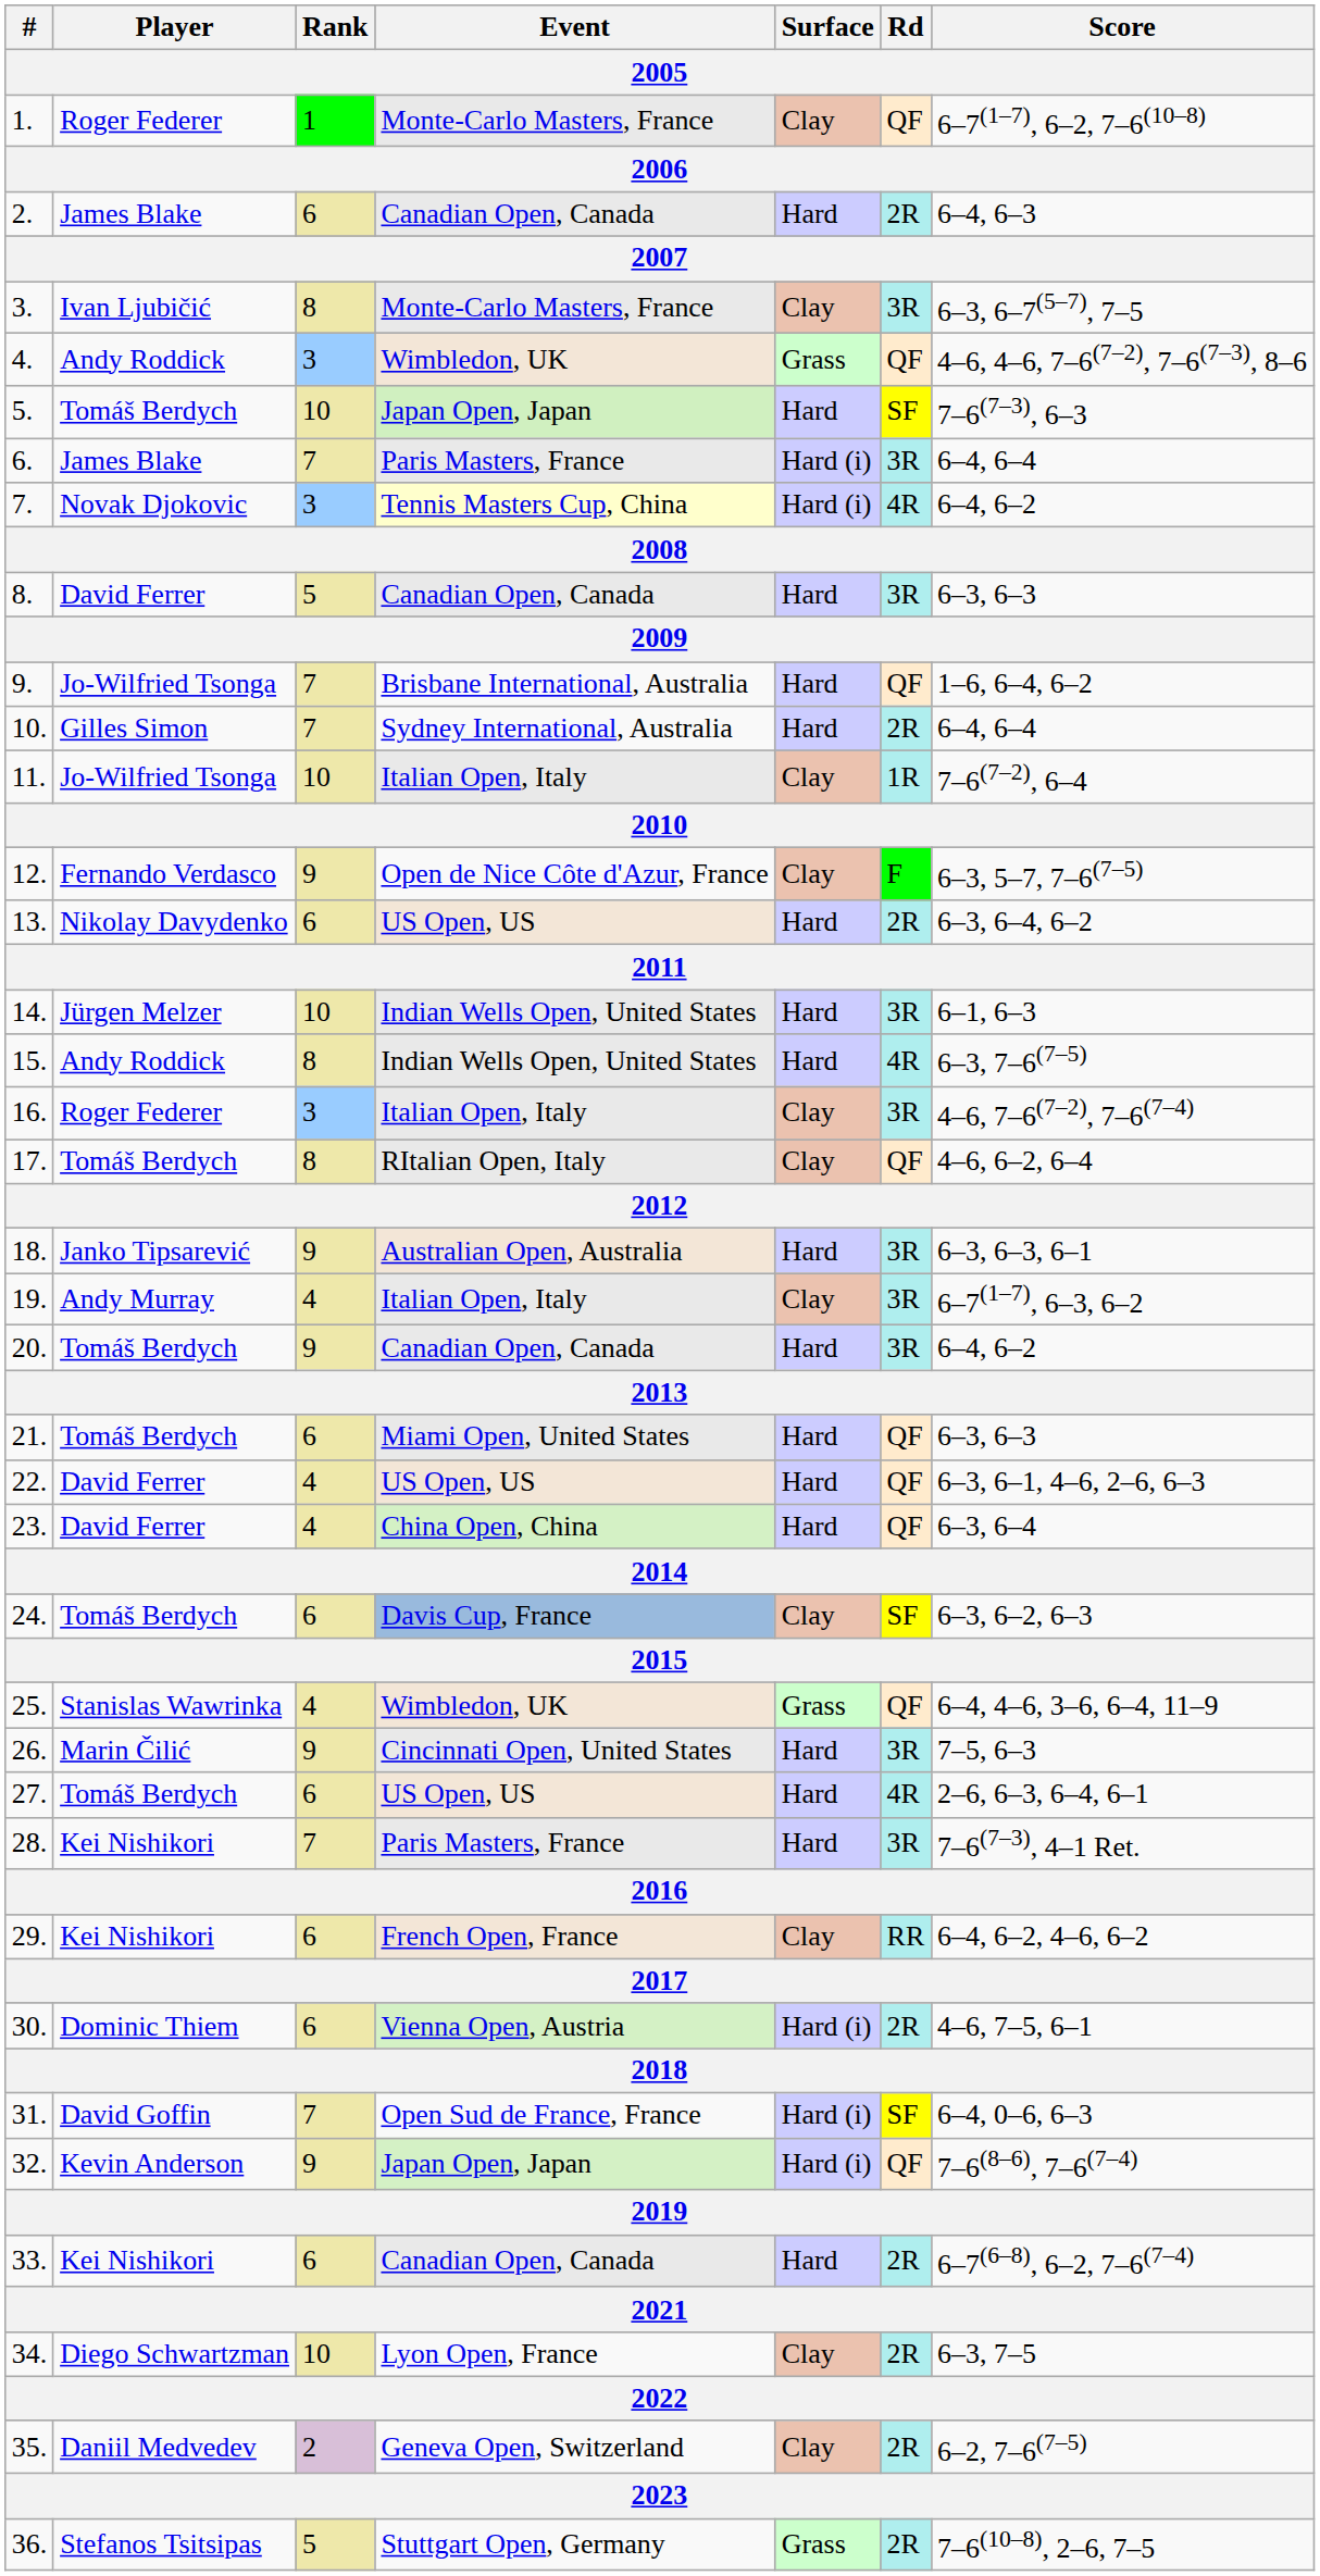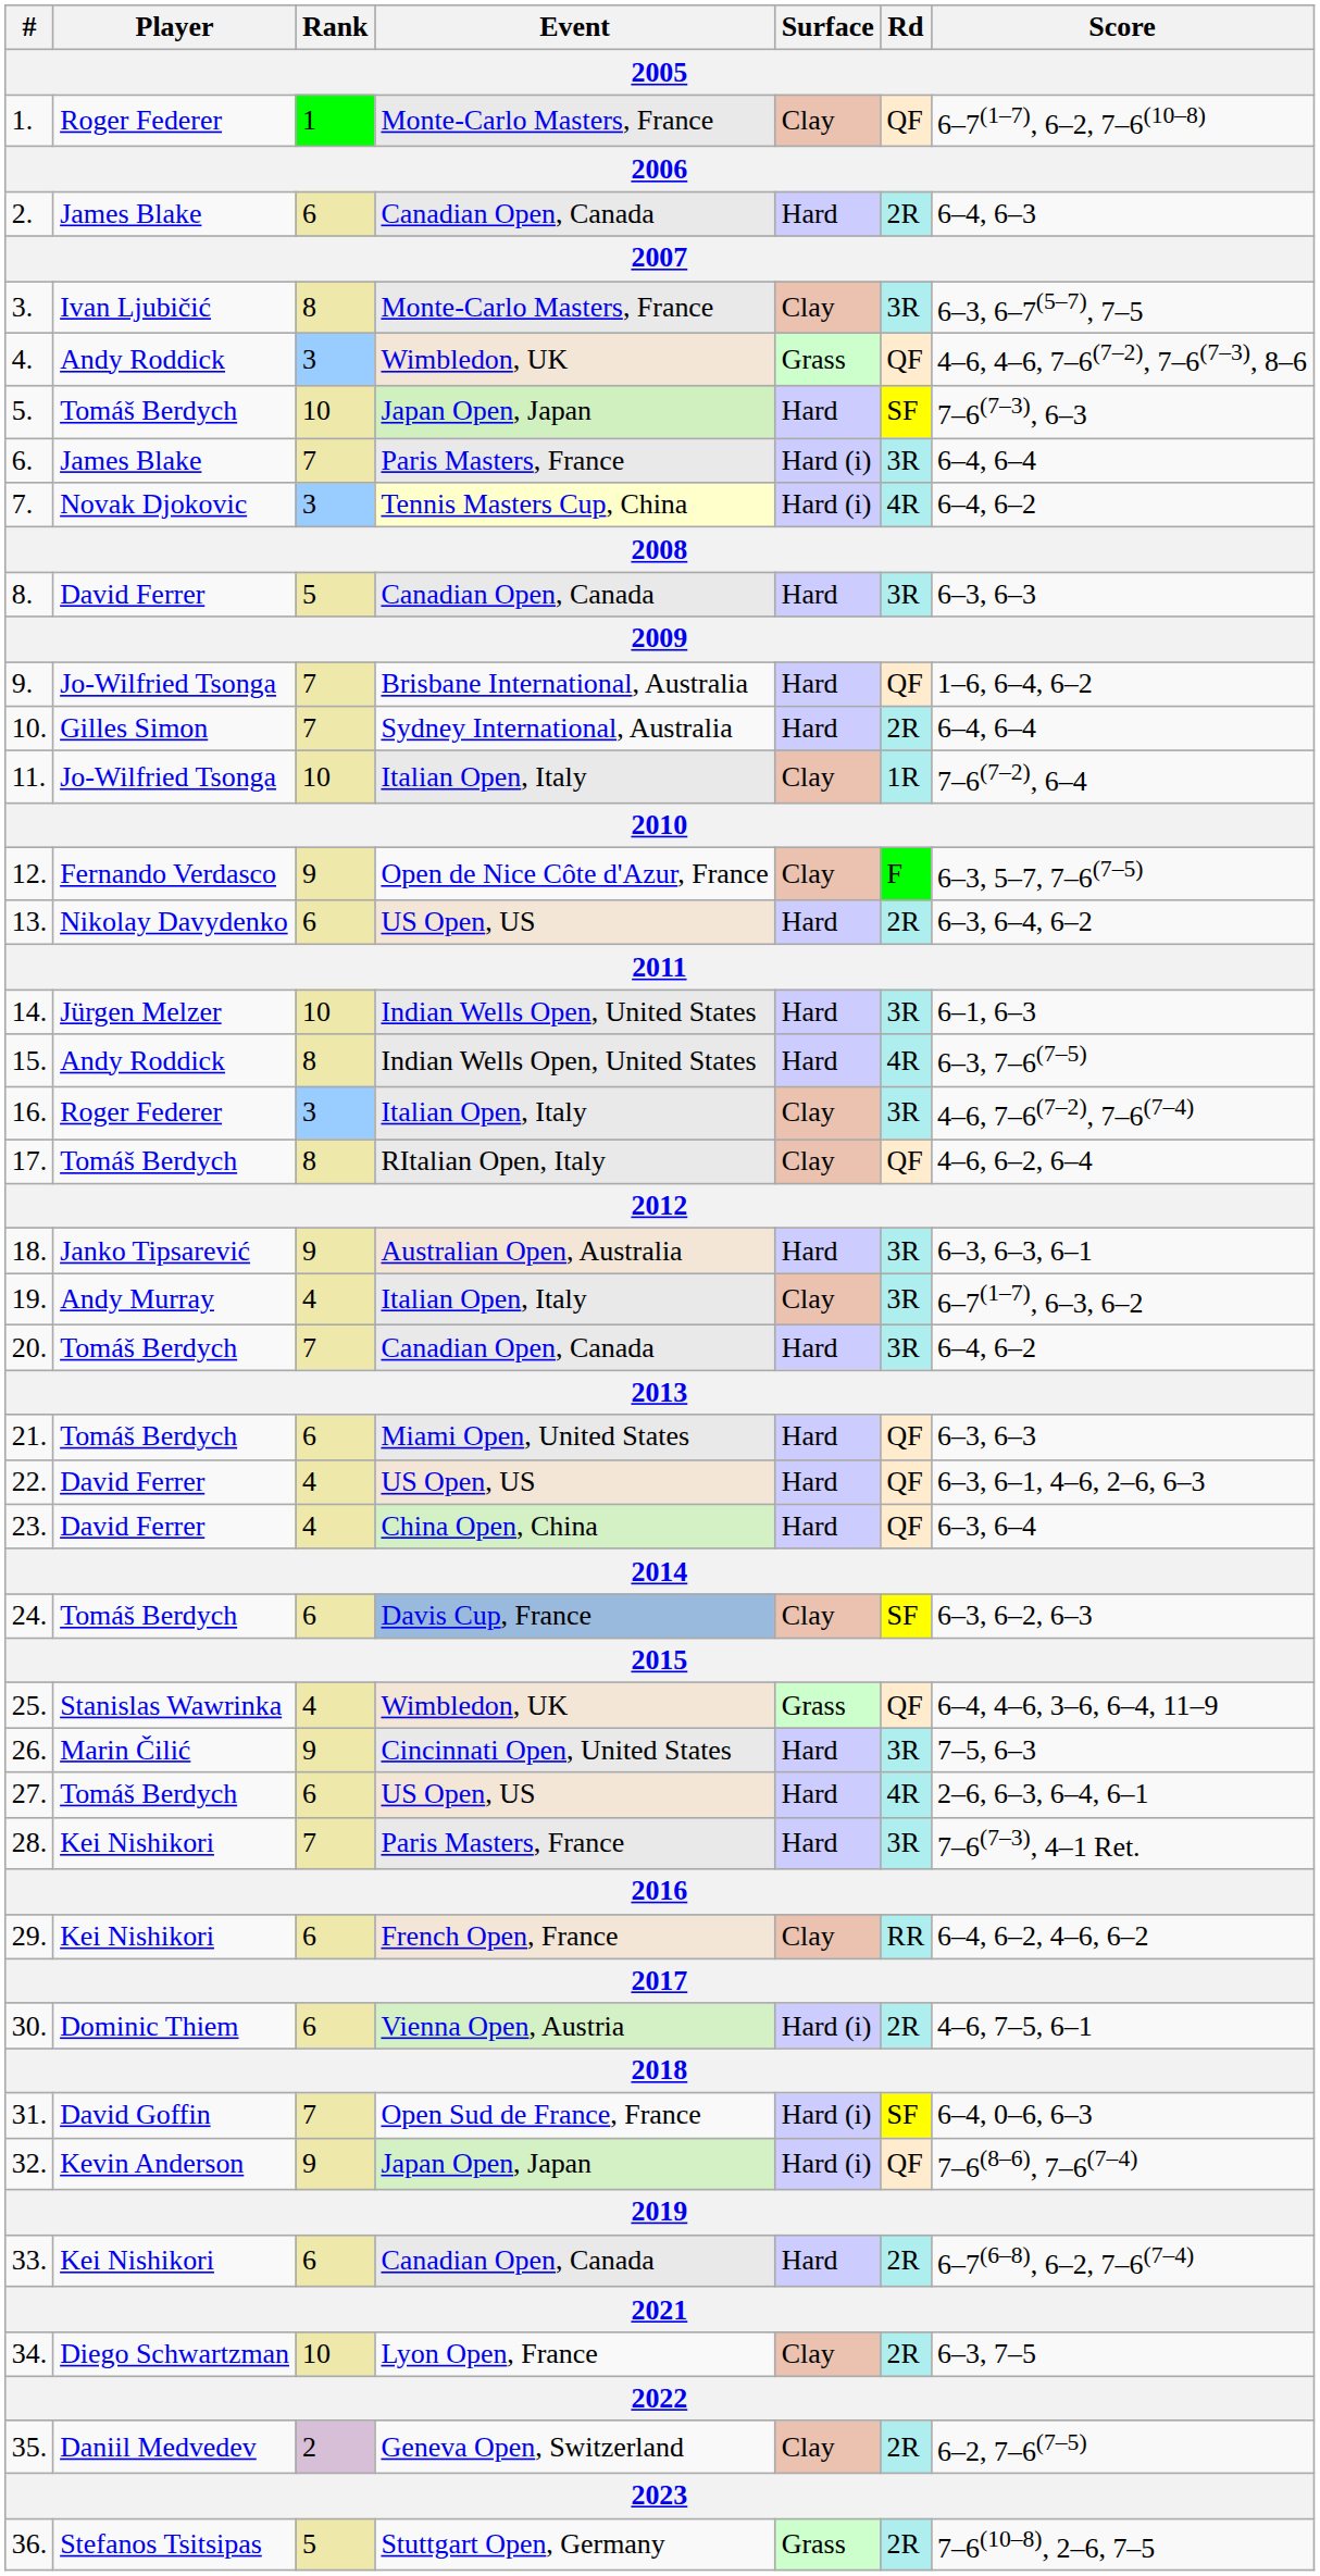 <table class="wikitable sortable">
 <tr>
 <th>#</th>
 <th>Player</th>
 <th>Rank</th>
 <th>Event</th>
 <th>Surface</th>
 <th class=unsortable>Rd</th>
 <th class=unsortable>Score</th>
 </tr>
 <tr>
 <th colspan=7><a href='#'>2005</a></th>
 </tr>
 <tr>
 <td>1.</td>
 <td> <a href='#'>Roger Federer</a></td>
 <td bgcolor=lime>1</td>
 <td bgcolor=e9e9e9><a href='#'>Monte-Carlo Masters</a>, France</td>
 <td bgcolor=EBC2AF>Clay</td>
 <td bgcolor=ffebcd>QF</td>
 <td>6–7<sup>(1–7)</sup>, 6–2, 7–6<sup>(10–8)</sup></td>
 </tr>
 <tr>
 <th colspan=7><a href='#'>2006</a></th>
 </tr>
 <tr>
 <td>2.</td>
 <td> <a href='#'>James Blake</a></td>
 <td bgcolor=EEE8AA>6</td>
 <td bgcolor=e9e9e9><a href='#'>Canadian Open</a>, Canada</td>
 <td style="background:#ccf;">Hard</td>
 <td bgcolor=afeeee>2R</td>
 <td>6–4, 6–3</td>
 </tr>
 <tr>
 <th colspan=7><a href='#'>2007</a></th>
 </tr>
 <tr>
 <td>3.</td>
 <td> <a href='#'>Ivan Ljubičić</a></td>
 <td bgcolor=EEE8AA>8</td>
 <td bgcolor=e9e9e9><a href='#'>Monte-Carlo Masters</a>, France</td>
 <td bgcolor=EBC2AF>Clay</td>
 <td bgcolor=afeeee>3R</td>
 <td>6–3, 6–7<sup>(5–7)</sup>, 7–5</td>
 </tr>
 <tr>
 <td>4.</td>
 <td> <a href='#'>Andy Roddick</a></td>
 <td style="background:#9cf;">3</td>
 <td bgcolor=f3e6d7><a href='#'>Wimbledon</a>, UK</td>
 <td style="background:#cfc;">Grass</td>
 <td bgcolor=ffebcd>QF</td>
 <td>4–6, 4–6, 7–6<sup>(7–2)</sup>, 7–6<sup>(7–3)</sup>, 8–6</td>
 </tr>
 <tr>
 <td>5.</td>
 <td> <a href='#'>Tomáš Berdych</a></td>
 <td bgcolor=EEE8AA>10</td>
 <td bgcolor=d0f0c0><a href='#'>Japan Open</a>, Japan</td>
 <td style="background:#ccf;">Hard</td>
 <td style="background:yellow;">SF</td>
 <td>7–6<sup>(7–3)</sup>, 6–3</td>
 </tr>
 <tr>
 <td>6.</td>
 <td> <a href='#'>James Blake</a></td>
 <td bgcolor=EEE8AA>7</td>
 <td bgcolor=e9e9e9><a href='#'>Paris Masters</a>, France</td>
 <td style="background:#ccf;">Hard (i)</td>
 <td bgcolor=afeeee>3R</td>
 <td>6–4, 6–4</td>
 </tr>
 <tr>
 <td>7.</td>
 <td> <a href='#'>Novak Djokovic</a></td>
 <td style="background:#9cf;">3</td>
 <td style="background:#ffc;"><a href='#'>Tennis Masters Cup</a>, China</td>
 <td style="background:#ccf;">Hard (i)</td>
 <td bgcolor=afeeee>4R</td>
 <td>6–4, 6–2</td>
 </tr>
 <tr>
 <th colspan=7><a href='#'>2008</a></th>
 </tr>
 <tr>
 <td>8.</td>
 <td> <a href='#'>David Ferrer</a></td>
 <td bgcolor=EEE8AA>5</td>
 <td bgcolor=e9e9e9><a href='#'>Canadian Open</a>, Canada</td>
 <td style="background:#ccf;">Hard</td>
 <td bgcolor=afeeee>3R</td>
 <td>6–3, 6–3</td>
 </tr>
 <tr>
 <th colspan=7><a href='#'>2009</a></th>
 </tr>
 <tr>
 <td>9.</td>
 <td> <a href='#'>Jo-Wilfried Tsonga</a></td>
 <td bgcolor=EEE8AA>7</td>
 <td><a href='#'>Brisbane International</a>, Australia</td>
 <td style="background:#ccf;">Hard</td>
 <td bgcolor=ffebcd>QF</td>
 <td>1–6, 6–4, 6–2</td>
 </tr>
 <tr>
 <td>10.</td>
 <td> <a href='#'>Gilles Simon</a></td>
 <td bgcolor=EEE8AA>7</td>
 <td><a href='#'>Sydney International</a>, Australia</td>
 <td style="background:#ccf;">Hard</td>
 <td bgcolor=afeeee>2R</td>
 <td>6–4, 6–4</td>
 </tr>
 <tr>
 <td>11.</td>
 <td> <a href='#'>Jo-Wilfried Tsonga</a></td>
 <td bgcolor=EEE8AA>10</td>
 <td bgcolor=e9e9e9><a href='#'>Italian Open</a>, Italy</td>
 <td bgcolor=EBC2AF>Clay</td>
 <td bgcolor=afeeee>1R</td>
 <td>7–6<sup>(7–2)</sup>, 6–4</td>
 </tr>
 <tr>
 <th colspan=7><a href='#'>2010</a></th>
 </tr>
 <tr>
 <td>12.</td>
 <td> <a href='#'>Fernando Verdasco</a></td>
 <td bgcolor=EEE8AA>9</td>
 <td><a href='#'>Open de Nice Côte d'Azur</a>, France</td>
 <td bgcolor=EBC2AF>Clay</td>
 <td bgcolor=lime>F</td>
 <td>6–3, 5–7, 7–6<sup>(7–5)</sup></td>
 </tr>
 <tr>
 <td>13.</td>
 <td> <a href='#'>Nikolay Davydenko</a></td>
 <td bgcolor=EEE8AA>6</td>
 <td bgcolor=f3e6d7><a href='#'>US Open</a>, US</td>
 <td style="background:#ccf;">Hard</td>
 <td bgcolor=afeeee>2R</td>
 <td>6–3, 6–4, 6–2</td>
 </tr>
 <tr>
 <th colspan=7><a href='#'>2011</a></th>
 </tr>
 <tr>
 <td>14.</td>
 <td> <a href='#'>Jürgen Melzer</a></td>
 <td bgcolor=EEE8AA>10</td>
 <td bgcolor=e9e9e9><a href='#'>Indian Wells Open</a>, United States</td>
 <td style="background:#ccf;">Hard</td>
 <td bgcolor=afeeee>3R</td>
 <td>6–1, 6–3</td>
 </tr>
 <tr>
 <td>15.</td>
 <td> <a href='#'>Andy Roddick</a></td>
 <td bgcolor=EEE8AA>8</td>
 <td bgcolor=e9e9e9>Indian Wells Open, United States</td>
 <td style="background:#ccf;">Hard</td>
 <td bgcolor=afeeee>4R</td>
 <td>6–3, 7–6<sup>(7–5)</sup></td>
 </tr>
 <tr>
 <td>16.</td>
 <td> <a href='#'>Roger Federer</a></td>
 <td style="background:#9cf;">3</td>
 <td bgcolor=e9e9e9><a href='#'>Italian Open</a>, Italy</td>
 <td bgcolor=EBC2AF>Clay</td>
 <td bgcolor=afeeee>3R</td>
 <td>4–6, 7–6<sup>(7–2)</sup>, 7–6<sup>(7–4)</sup></td>
 </tr>
 <tr>
 <td>17.</td>
 <td> <a href='#'>Tomáš Berdych</a></td>
 <td bgcolor=EEE8AA>8</td>
 <td bgcolor=e9e9e9>RItalian Open, Italy</td>
 <td bgcolor=EBC2AF>Clay</td>
 <td bgcolor=ffebcd>QF</td>
 <td>4–6, 6–2, 6–4</td>
 </tr>
 <tr>
 <th colspan=7><a href='#'>2012</a></th>
 </tr>
 <tr>
 <td>18.</td>
 <td> <a href='#'>Janko Tipsarević</a></td>
 <td bgcolor=EEE8AA>9</td>
 <td bgcolor=f3e6d7><a href='#'>Australian Open</a>, Australia</td>
 <td style="background:#ccf;">Hard</td>
 <td bgcolor=afeeee>3R</td>
 <td>6–3, 6–3, 6–1</td>
 </tr>
 <tr>
 <td>19.</td>
 <td> <a href='#'>Andy Murray</a></td>
 <td bgcolor=EEE8AA>4</td>
 <td bgcolor=e9e9e9><a href='#'>Italian Open</a>, Italy</td>
 <td bgcolor=EBC2AF>Clay</td>
 <td bgcolor=afeeee>3R</td>
 <td>6–7<sup>(1–7)</sup>, 6–3, 6–2</td>
 </tr>
 <tr>
 <td>20.</td>
 <td> <a href='#'>Tomáš Berdych</a></td>
-<td bgcolor=EEE8AA>9</td>
+<td bgcolor=EEE8AA>7</td>
 <td bgcolor=e9e9e9><a href='#'>Canadian Open</a>, Canada</td>
 <td style="background:#ccf;">Hard</td>
 <td bgcolor=afeeee>3R</td>
 <td>6–4, 6–2</td>
 </tr>
 <tr>
 <th colspan=7><a href='#'>2013</a></th>
 </tr>
 <tr>
 <td>21.</td>
 <td> <a href='#'>Tomáš Berdych</a></td>
 <td bgcolor=EEE8AA>6</td>
 <td bgcolor=e9e9e9><a href='#'>Miami Open</a>, United States</td>
 <td style="background:#ccf;">Hard</td>
 <td bgcolor=ffebcd>QF</td>
 <td>6–3, 6–3</td>
 </tr>
 <tr>
 <td>22.</td>
 <td> <a href='#'>David Ferrer</a></td>
 <td bgcolor=EEE8AA>4</td>
 <td bgcolor=f3e6d7><a href='#'>US Open</a>, US</td>
 <td style="background:#ccf;">Hard</td>
 <td bgcolor=ffebcd>QF</td>
 <td>6–3, 6–1, 4–6, 2–6, 6–3</td>
 </tr>
 <tr>
 <td>23.</td>
 <td> <a href='#'>David Ferrer</a></td>
 <td bgcolor=EEE8AA>4</td>
 <td bgcolor=d4f1c5><a href='#'>China Open</a>, China</td>
 <td style="background:#ccf;">Hard</td>
 <td bgcolor=ffebcd>QF</td>
 <td>6–3, 6–4</td>
 </tr>
 <tr>
 <th colspan=7><a href='#'>2014</a></th>
 </tr>
 <tr>
 <td>24.</td>
 <td> <a href='#'>Tomáš Berdych</a></td>
 <td bgcolor=EEE8AA>6</td>
 <td bgcolor=99badd><a href='#'>Davis Cup</a>, France</td>
 <td bgcolor=EBC2AF>Clay</td>
 <td style="background:yellow;">SF</td>
 <td>6–3, 6–2, 6–3</td>
 </tr>
 <tr>
 <th colspan=7><a href='#'>2015</a></th>
 </tr>
 <tr>
 <td>25.</td>
 <td> <a href='#'>Stanislas Wawrinka</a></td>
 <td bgcolor=EEE8AA>4</td>
 <td bgcolor=f3e6d7><a href='#'>Wimbledon</a>, UK</td>
 <td style="background:#cfc;">Grass</td>
 <td bgcolor=ffebcd>QF</td>
 <td>6–4, 4–6, 3–6, 6–4, 11–9</td>
 </tr>
 <tr>
 <td>26.</td>
 <td> <a href='#'>Marin Čilić</a></td>
 <td bgcolor=EEE8AA>9</td>
 <td bgcolor=e9e9e9><a href='#'>Cincinnati Open</a>, United States</td>
 <td style="background:#ccf;">Hard</td>
 <td bgcolor=afeeee>3R</td>
 <td>7–5, 6–3</td>
 </tr>
 <tr>
 <td>27.</td>
 <td> <a href='#'>Tomáš Berdych</a></td>
 <td bgcolor=EEE8AA>6</td>
 <td bgcolor=f3e6d7><a href='#'>US Open</a>, US</td>
 <td style="background:#ccf;">Hard</td>
 <td bgcolor=afeeee>4R</td>
 <td>2–6, 6–3, 6–4, 6–1</td>
 </tr>
 <tr>
 <td>28.</td>
 <td> <a href='#'>Kei Nishikori</a></td>
 <td bgcolor=EEE8AA>7</td>
 <td bgcolor=e9e9e9><a href='#'>Paris Masters</a>, France</td>
 <td style="background:#ccf;">Hard</td>
 <td bgcolor=afeeee>3R</td>
 <td>7–6<sup>(7–3)</sup>, 4–1 Ret.</td>
 </tr>
 <tr>
 <th colspan=7><a href='#'>2016</a></th>
 </tr>
 <tr>
 <td>29.</td>
 <td> <a href='#'>Kei Nishikori</a></td>
 <td bgcolor=EEE8AA>6</td>
 <td bgcolor=f3e6d7><a href='#'>French Open</a>, France</td>
 <td bgcolor=EBC2AF>Clay</td>
 <td bgcolor=afeeee>RR</td>
 <td>6–4, 6–2, 4–6, 6–2</td>
 </tr>
 <tr>
 <th colspan=7><a href='#'>2017</a></th>
 </tr>
 <tr>
 <td>30.</td>
 <td> <a href='#'>Dominic Thiem</a></td>
 <td bgcolor=EEE8AA>6</td>
 <td bgcolor=d4f1c5><a href='#'>Vienna Open</a>, Austria</td>
 <td style="background:#ccf;">Hard (i)</td>
 <td bgcolor=afeeee>2R</td>
 <td>4–6, 7–5, 6–1</td>
 </tr>
 <tr>
 <th colspan=7><a href='#'>2018</a></th>
 </tr>
 <tr>
 <td>31.</td>
 <td> <a href='#'>David Goffin</a></td>
 <td bgcolor=EEE8AA>7</td>
 <td><a href='#'>Open Sud de France</a>, France</td>
 <td style="background:#ccf;">Hard (i)</td>
 <td style="background:yellow;">SF</td>
 <td>6–4, 0–6, 6–3</td>
 </tr>
 <tr>
 <td>32.</td>
 <td> <a href='#'>Kevin Anderson</a></td>
 <td bgcolor=EEE8AA>9</td>
 <td bgcolor=d4f1c5><a href='#'>Japan Open</a>, Japan</td>
 <td style="background:#ccf;">Hard (i)</td>
 <td bgcolor=ffebcd>QF</td>
 <td>7–6<sup>(8–6)</sup>, 7–6<sup>(7–4)</sup></td>
 </tr>
 <tr>
 <th colspan=7><a href='#'>2019</a></th>
 </tr>
 <tr>
 <td>33.</td>
 <td> <a href='#'>Kei Nishikori</a></td>
 <td bgcolor=EEE8AA>6</td>
 <td bgcolor=e9e9e9><a href='#'>Canadian Open</a>, Canada</td>
 <td style="background:#ccf;">Hard</td>
 <td bgcolor=afeeee>2R</td>
 <td>6–7<sup>(6–8)</sup>, 6–2, 7–6<sup>(7–4)</sup></td>
 </tr>
 <tr>
 <th colspan=7><a href='#'>2021</a></th>
 </tr>
 <tr>
 <td>34.</td>
 <td> <a href='#'>Diego Schwartzman</a></td>
 <td bgcolor=EEE8AA>10</td>
 <td><a href='#'>Lyon Open</a>, France</td>
 <td bgcolor=EBC2AF>Clay</td>
 <td bgcolor=afeeee>2R</td>
 <td>6–3, 7–5</td>
 </tr>
 <tr>
 <th colspan=7><a href='#'>2022</a></th>
 </tr>
 <tr>
 <td>35.</td>
 <td> <a href='#'>Daniil Medvedev</a></td>
 <td bgcolor=thistle>2</td>
 <td><a href='#'>Geneva Open</a>, Switzerland</td>
 <td bgcolor=EBC2AF>Clay</td>
 <td bgcolor=afeeee>2R</td>
 <td>6–2, 7–6<sup>(7–5)</sup></td>
 </tr>
 <tr>
 <th colspan=7><a href='#'>2023</a></th>
 </tr>
 <tr>
 <td>36.</td>
 <td> <a href='#'>Stefanos Tsitsipas</a></td>
 <td bgcolor=eee8aa>5</td>
 <td><a href='#'>Stuttgart Open</a>, Germany</td>
 <td bgcolor=ccffcc>Grass</td>
 <td bgcolor=afeeee>2R</td>
 <td>7–6<sup>(10–8)</sup>, 2–6, 7–5</td>
 </tr>
 </table>
